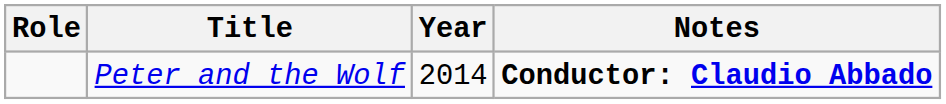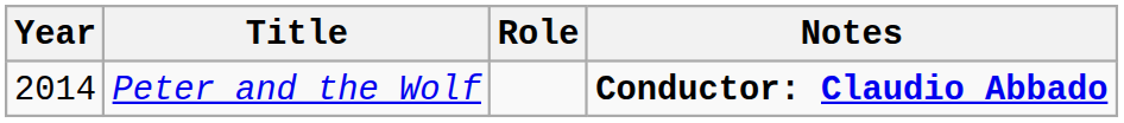 <table class="wikitable sortable">
 <tr>
+<th>Year</th>
+<th>Title</th>
 <th>Role</th>
-<th>Title</th>
-<th>Year</th>
 <th scope="col" class="unsortable">Notes</th>
 </tr>
 <tr>
+<td>2014</td>
+<td><em><a href='#'>Peter and the Wolf</a></em></td>
 <td></td>
-<td><em><a href='#'>Peter and the Wolf</a></em></td>
-<td>2014</td>
 <td><strong>Conductor: <a href='#'>Claudio Abbado</a></strong></td>
 </tr>
 </table>
